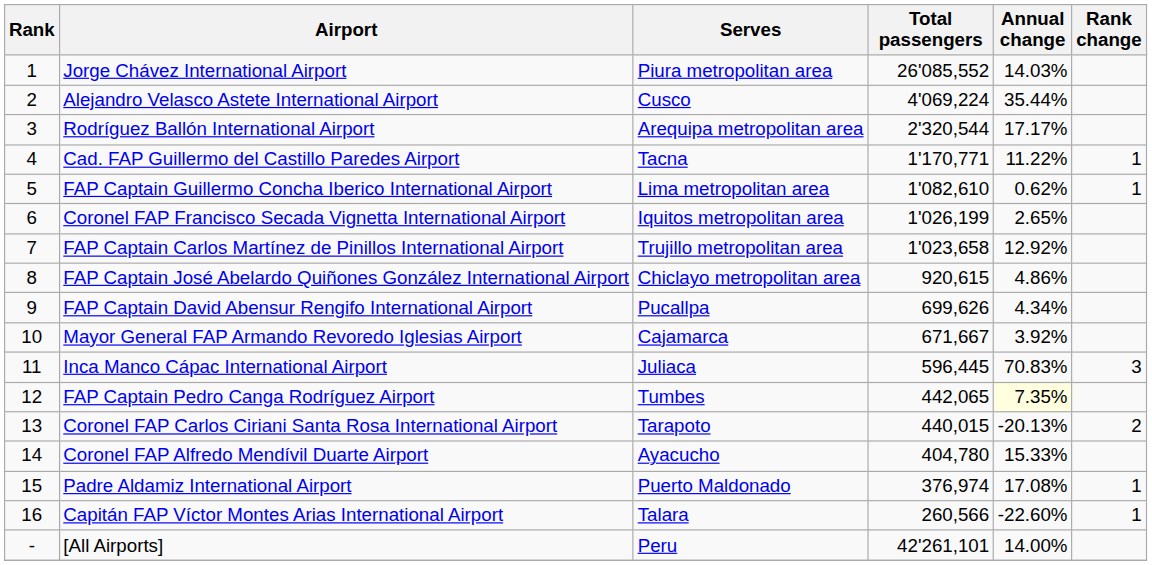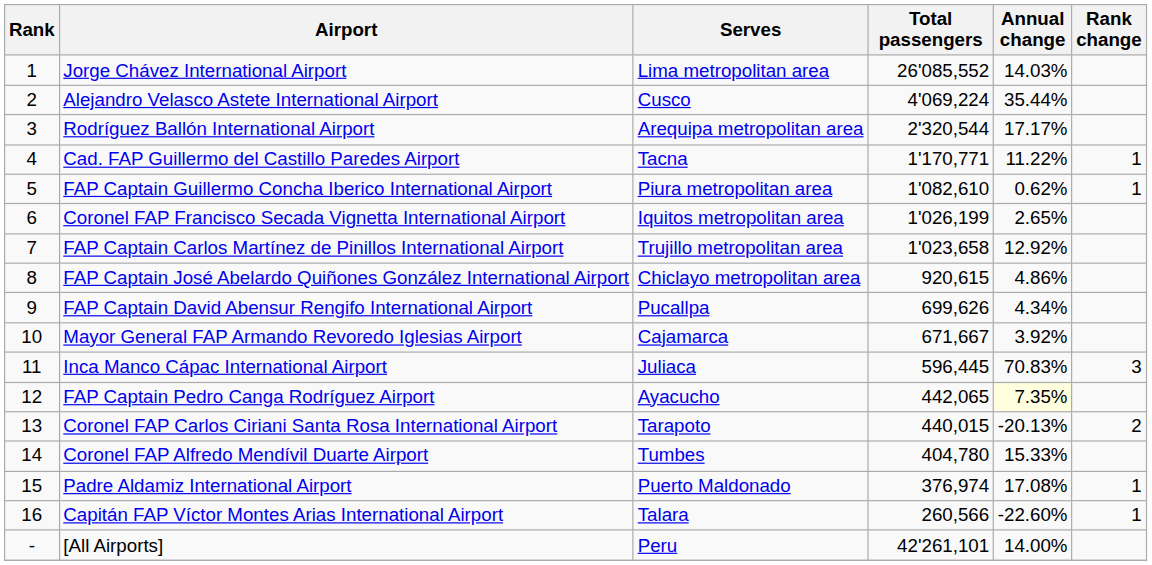 <table class="wikitable sortable">
 <tr>
 <th>Rank</th>
 <th>Airport</th>
 <th>Serves</th>
 <th style="width:100px">Total<br>passengers</th>
 <th>Annual<br>change</th>
 <th>Rank<br>change</th>
 </tr>
 <tr>
 <td align="center">1</td>
 <td><a href='#'>Jorge Chávez International Airport</a></td>
-<td><a href='#'>Piura metropolitan area</a></td>
+<td><a href='#'>Lima metropolitan area</a></td>
 <td align="right">26'085,552</td>
 <td align="right">14.03%</td>
 <td align="right"></td>
 </tr>
 <tr>
 <td align="center">2</td>
 <td><a href='#'>Alejandro Velasco Astete International Airport</a></td>
 <td><a href='#'>Cusco</a></td>
 <td align="right">4'069,224</td>
 <td align="right">35.44%</td>
 <td align="right"></td>
 </tr>
 <tr>
 <td align="center">3</td>
 <td><a href='#'>Rodríguez Ballón International Airport</a></td>
 <td><a href='#'>Arequipa metropolitan area</a></td>
 <td align="right">2'320,544</td>
 <td align="right">17.17%</td>
 <td align="right"></td>
 </tr>
 <tr>
 <td align="center">4</td>
 <td><a href='#'>Cad. FAP Guillermo del Castillo Paredes Airport</a></td>
 <td><a href='#'>Tacna</a></td>
 <td align="right">1'170,771</td>
 <td align="right">11.22%</td>
 <td align="right">1</td>
 </tr>
 <tr>
 <td align="center">5</td>
 <td><a href='#'>FAP Captain Guillermo Concha Iberico International Airport</a></td>
-<td><a href='#'>Lima metropolitan area</a></td>
+<td><a href='#'>Piura metropolitan area</a></td>
 <td align="right">1'082,610</td>
 <td align="right">0.62%</td>
 <td align="right">1</td>
 </tr>
 <tr>
 <td align="center">6</td>
 <td><a href='#'>Coronel FAP Francisco Secada Vignetta International Airport</a></td>
 <td><a href='#'>Iquitos metropolitan area</a></td>
 <td align="right">1'026,199</td>
 <td align="right">2.65%</td>
 <td align="right"></td>
 </tr>
 <tr>
 <td align="center">7</td>
 <td><a href='#'>FAP Captain Carlos Martínez de Pinillos International Airport</a></td>
 <td><a href='#'>Trujillo metropolitan area</a></td>
 <td align="right">1'023,658</td>
 <td align="right">12.92%</td>
 <td align="right"></td>
 </tr>
 <tr>
 <td align="center">8</td>
 <td><a href='#'>FAP Captain José Abelardo Quiñones González International Airport</a></td>
 <td><a href='#'>Chiclayo metropolitan area</a></td>
 <td align="right">920,615</td>
 <td align="right">4.86%</td>
 <td align="right"></td>
 </tr>
 <tr>
 <td align="center">9</td>
 <td><a href='#'>FAP Captain David Abensur Rengifo International Airport</a></td>
 <td><a href='#'>Pucallpa</a></td>
 <td align="right">699,626</td>
 <td align="right">4.34%</td>
 <td align="right"></td>
 </tr>
 <tr>
 <td align="center">10</td>
 <td><a href='#'>Mayor General FAP Armando Revoredo Iglesias Airport</a></td>
 <td><a href='#'>Cajamarca</a></td>
 <td align="right">671,667</td>
 <td align="right">3.92%</td>
 <td align="right"></td>
 </tr>
 <tr>
 <td align="center">11</td>
 <td><a href='#'>Inca Manco Cápac International Airport</a></td>
 <td><a href='#'>Juliaca</a></td>
 <td align="right">596,445</td>
 <td align="right">70.83%</td>
 <td align="right">3</td>
 </tr>
 <tr>
 <td align="center">12</td>
 <td><a href='#'>FAP Captain Pedro Canga Rodríguez Airport</a></td>
-<td><a href='#'>Tumbes</a></td>
+<td><a href='#'>Ayacucho</a></td>
 <td align="right">442,065</td>
 <td align="right" style="background: lightyellow;">7.35%</td>
 <td align="right"></td>
 </tr>
 <tr>
 <td align="center">13</td>
 <td><a href='#'>Coronel FAP Carlos Ciriani Santa Rosa International Airport</a></td>
 <td><a href='#'>Tarapoto</a></td>
 <td align="right">440,015</td>
 <td align="right">-20.13%</td>
 <td align="right">2</td>
 </tr>
 <tr>
 <td align="center">14</td>
 <td><a href='#'>Coronel FAP Alfredo Mendívil Duarte Airport</a></td>
-<td><a href='#'>Ayacucho</a></td>
+<td><a href='#'>Tumbes</a></td>
 <td align="right">404,780</td>
 <td align="right">15.33%</td>
 <td align="right"></td>
 </tr>
 <tr>
 <td align="center">15</td>
 <td><a href='#'>Padre Aldamiz International Airport</a></td>
 <td><a href='#'>Puerto Maldonado</a></td>
 <td align="right">376,974</td>
 <td align="right">17.08%</td>
 <td align="right">1</td>
 </tr>
 <tr>
 <td align="center">16</td>
 <td><a href='#'>Capitán FAP Víctor Montes Arias International Airport</a></td>
 <td><a href='#'>Talara</a></td>
 <td align="right">260,566</td>
 <td align="right">-22.60%</td>
 <td align="right">1</td>
 </tr>
 <tr>
 <td align="center">-</td>
 <td>[All Airports]</td>
 <td><a href='#'>Peru</a></td>
 <td align="right">42'261,101</td>
 <td align="right">14.00%</td>
 <td align="right"></td>
 </tr>
 <tr>
 </tr>
 </table>
